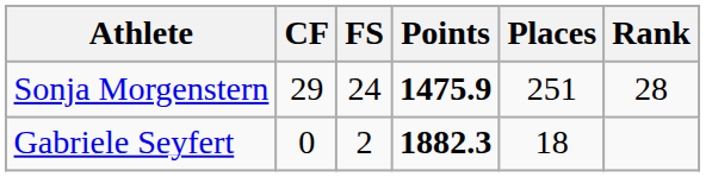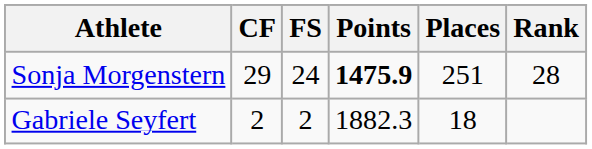 <table class="wikitable" border="1" style="font-size:90%">
 <tr>
 <th>Athlete</th>
 <th>CF</th>
 <th>FS</th>
 <th>Points</th>
 <th>Places</th>
 <th>Rank</th>
 </tr>
 <tr align=center>
 <td align=left><a href='#'>Sonja Morgenstern</a></td>
 <td>29</td>
 <td>24</td>
 <td><strong>1475.9</strong></td>
 <td>251</td>
 <td>28</td>
 </tr>
 <tr align=center>
 <td align=left><a href='#'>Gabriele Seyfert</a></td>
-<td>0</td>
 <td>2</td>
-<td><strong>1882.3</strong></td>
+<td>2</td>
+<td>1882.3</td>
 <td>18</td>
 <td></td>
 </tr>
 </table>
